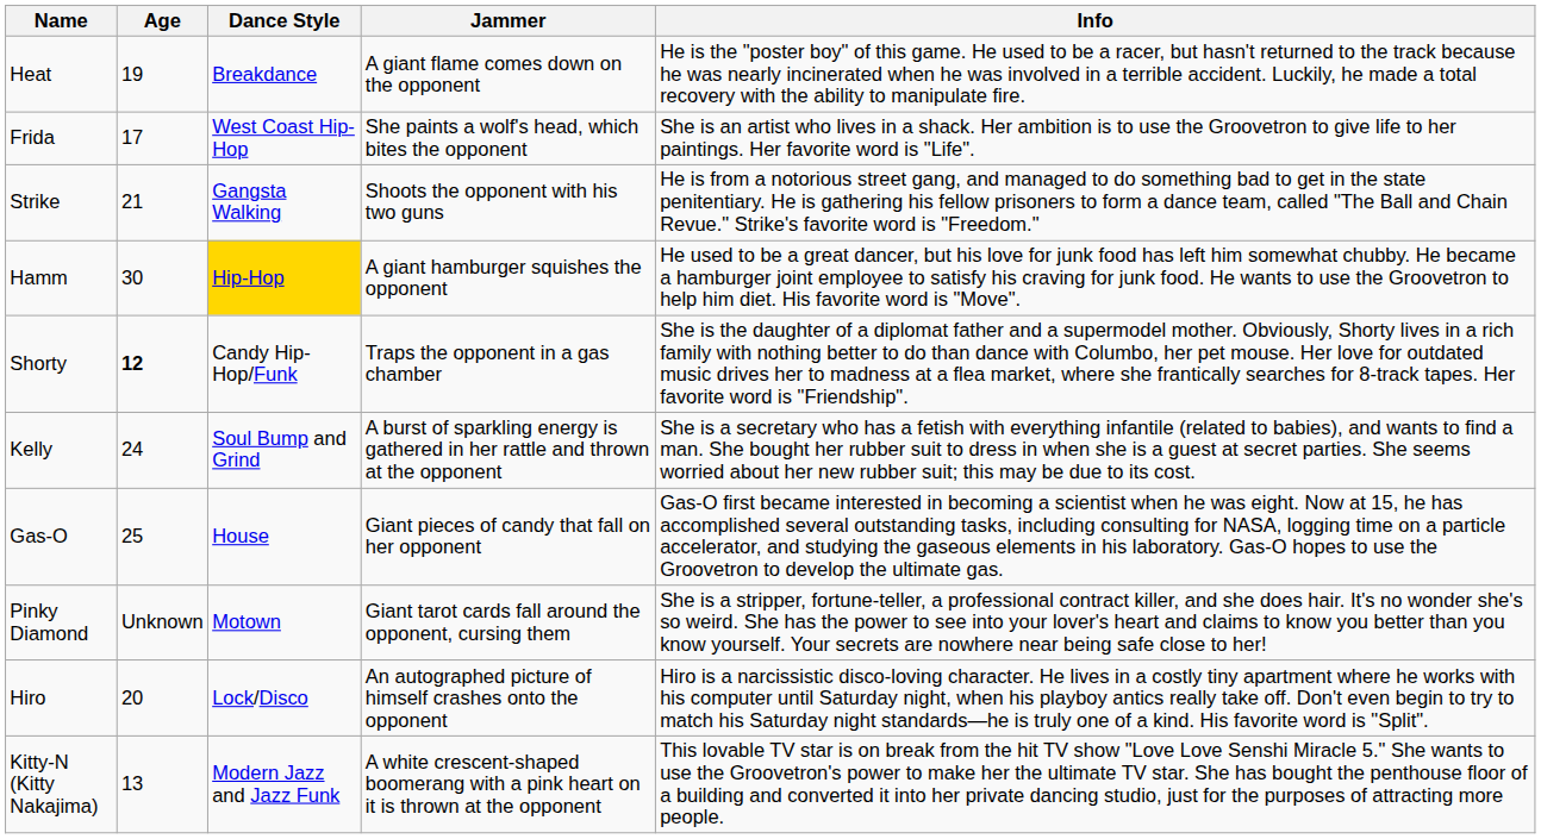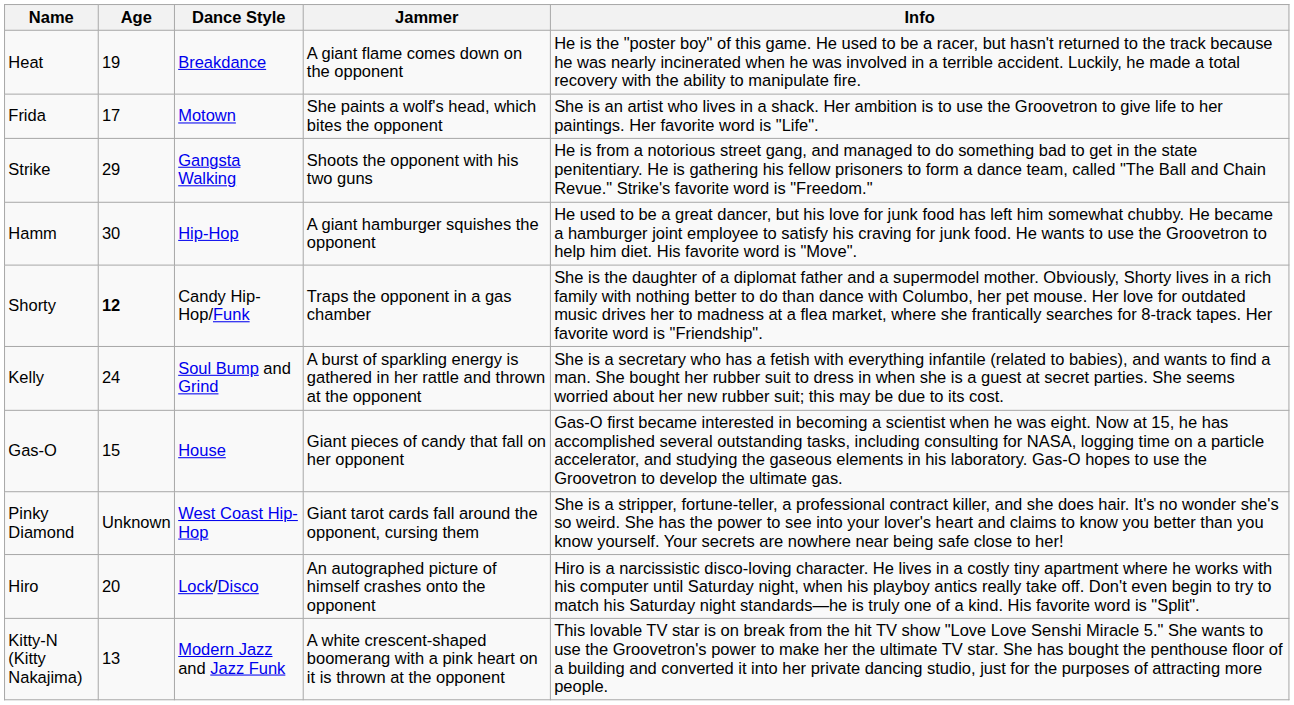 <table class="wikitable">
 <tr>
 <th>Name</th>
 <th>Age</th>
 <th>Dance Style</th>
 <th>Jammer</th>
 <th>Info</th>
 </tr>
 <tr>
 <td>Heat</td>
 <td>19</td>
 <td><a href='#'>Breakdance</a></td>
 <td>A giant flame comes down on the opponent</td>
 <td>He is the "poster boy" of this game. He used to be a racer, but hasn't returned to the track because he was nearly incinerated when he was involved in a terrible accident. Luckily, he made a total recovery with the ability to manipulate fire.</td>
 </tr>
 <tr>
 <td>Frida</td>
 <td>17</td>
-<td><a href='#'>West Coast Hip-Hop</a></td>
+<td><a href='#'>Motown</a></td>
 <td>She paints a wolf's head, which bites the opponent</td>
 <td>She is an artist who lives in a shack. Her ambition is to use the Groovetron to give life to her paintings. Her favorite word is "Life".</td>
 </tr>
 <tr>
 <td>Strike</td>
-<td>21</td>
+<td>29</td>
 <td><a href='#'>Gangsta Walking</a></td>
 <td>Shoots the opponent with his two guns</td>
 <td>He is from a notorious street gang, and managed to do something bad to get in the state penitentiary. He is gathering his fellow prisoners to form a dance team, called "The Ball and Chain Revue." Strike's favorite word is "Freedom."</td>
 </tr>
 <tr>
 <td>Hamm</td>
 <td>30</td>
-<td style="background: gold;"><a href='#'>Hip-Hop</a></td>
+<td><a href='#'>Hip-Hop</a></td>
 <td>A giant hamburger squishes the opponent</td>
 <td>He used to be a great dancer, but his love for junk food has left him somewhat chubby. He became a hamburger joint employee to satisfy his craving for junk food. He wants to use the Groovetron to help him diet. His favorite word is "Move".</td>
 </tr>
 <tr>
 <td>Shorty</td>
 <td><strong>12</strong></td>
 <td>Candy Hip-Hop/<a href='#'>Funk</a></td>
 <td>Traps the opponent in a gas chamber</td>
 <td>She is the daughter of a diplomat father and a supermodel mother. Obviously, Shorty lives in a rich family with nothing better to do than dance with Columbo, her pet mouse. Her love for outdated music drives her to madness at a flea market, where she frantically searches for 8-track tapes. Her favorite word is "Friendship".</td>
 </tr>
 <tr>
 <td>Kelly</td>
 <td>24</td>
 <td><a href='#'>Soul Bump</a> and <a href='#'>Grind</a></td>
 <td>A burst of sparkling energy is gathered in her rattle and thrown at the opponent</td>
 <td>She is a secretary who has a fetish with everything infantile (related to babies), and wants to find a man. She bought her rubber suit to dress in when she is a guest at secret parties. She seems worried about her new rubber suit; this may be due to its cost.</td>
 </tr>
 <tr>
 <td>Gas-O</td>
-<td>25</td>
+<td>15</td>
 <td><a href='#'>House</a></td>
 <td>Giant pieces of candy that fall on her opponent</td>
 <td>Gas-O first became interested in becoming a scientist when he was eight. Now at 15, he has accomplished several outstanding tasks, including consulting for NASA, logging time on a particle accelerator, and studying the gaseous elements in his laboratory. Gas-O hopes to use the Groovetron to develop the ultimate gas.</td>
 </tr>
 <tr>
 <td>Pinky Diamond</td>
 <td>Unknown</td>
-<td><a href='#'>Motown</a></td>
+<td><a href='#'>West Coast Hip-Hop</a></td>
 <td>Giant tarot cards fall around the opponent, cursing them</td>
 <td>She is a stripper, fortune-teller, a professional contract killer, and she does hair. It's no wonder she's so weird. She has the power to see into your lover's heart and claims to know you better than you know yourself. Your secrets are nowhere near being safe close to her!</td>
 </tr>
 <tr>
 <td>Hiro</td>
 <td>20</td>
 <td><a href='#'>Lock</a>/<a href='#'>Disco</a></td>
 <td>An autographed picture of himself crashes onto the opponent</td>
 <td>Hiro is a narcissistic disco-loving character. He lives in a costly tiny apartment where he works with his computer until Saturday night, when his playboy antics really take off. Don't even begin to try to match his Saturday night standards—he is truly one of a kind. His favorite word is "Split".</td>
 </tr>
 <tr>
 <td>Kitty-N<br>(Kitty Nakajima)</td>
 <td>13</td>
 <td><a href='#'>Modern Jazz</a> and <a href='#'>Jazz Funk</a></td>
 <td>A white crescent-shaped boomerang with a pink heart on it is thrown at the opponent</td>
 <td>This lovable TV star is on break from the hit TV show "Love Love Senshi Miracle 5." She wants to use the Groovetron's power to make her the ultimate TV star. She has bought the penthouse floor of a building and converted it into her private dancing studio, just for the purposes of attracting more people.</td>
 </tr>
 </table>
